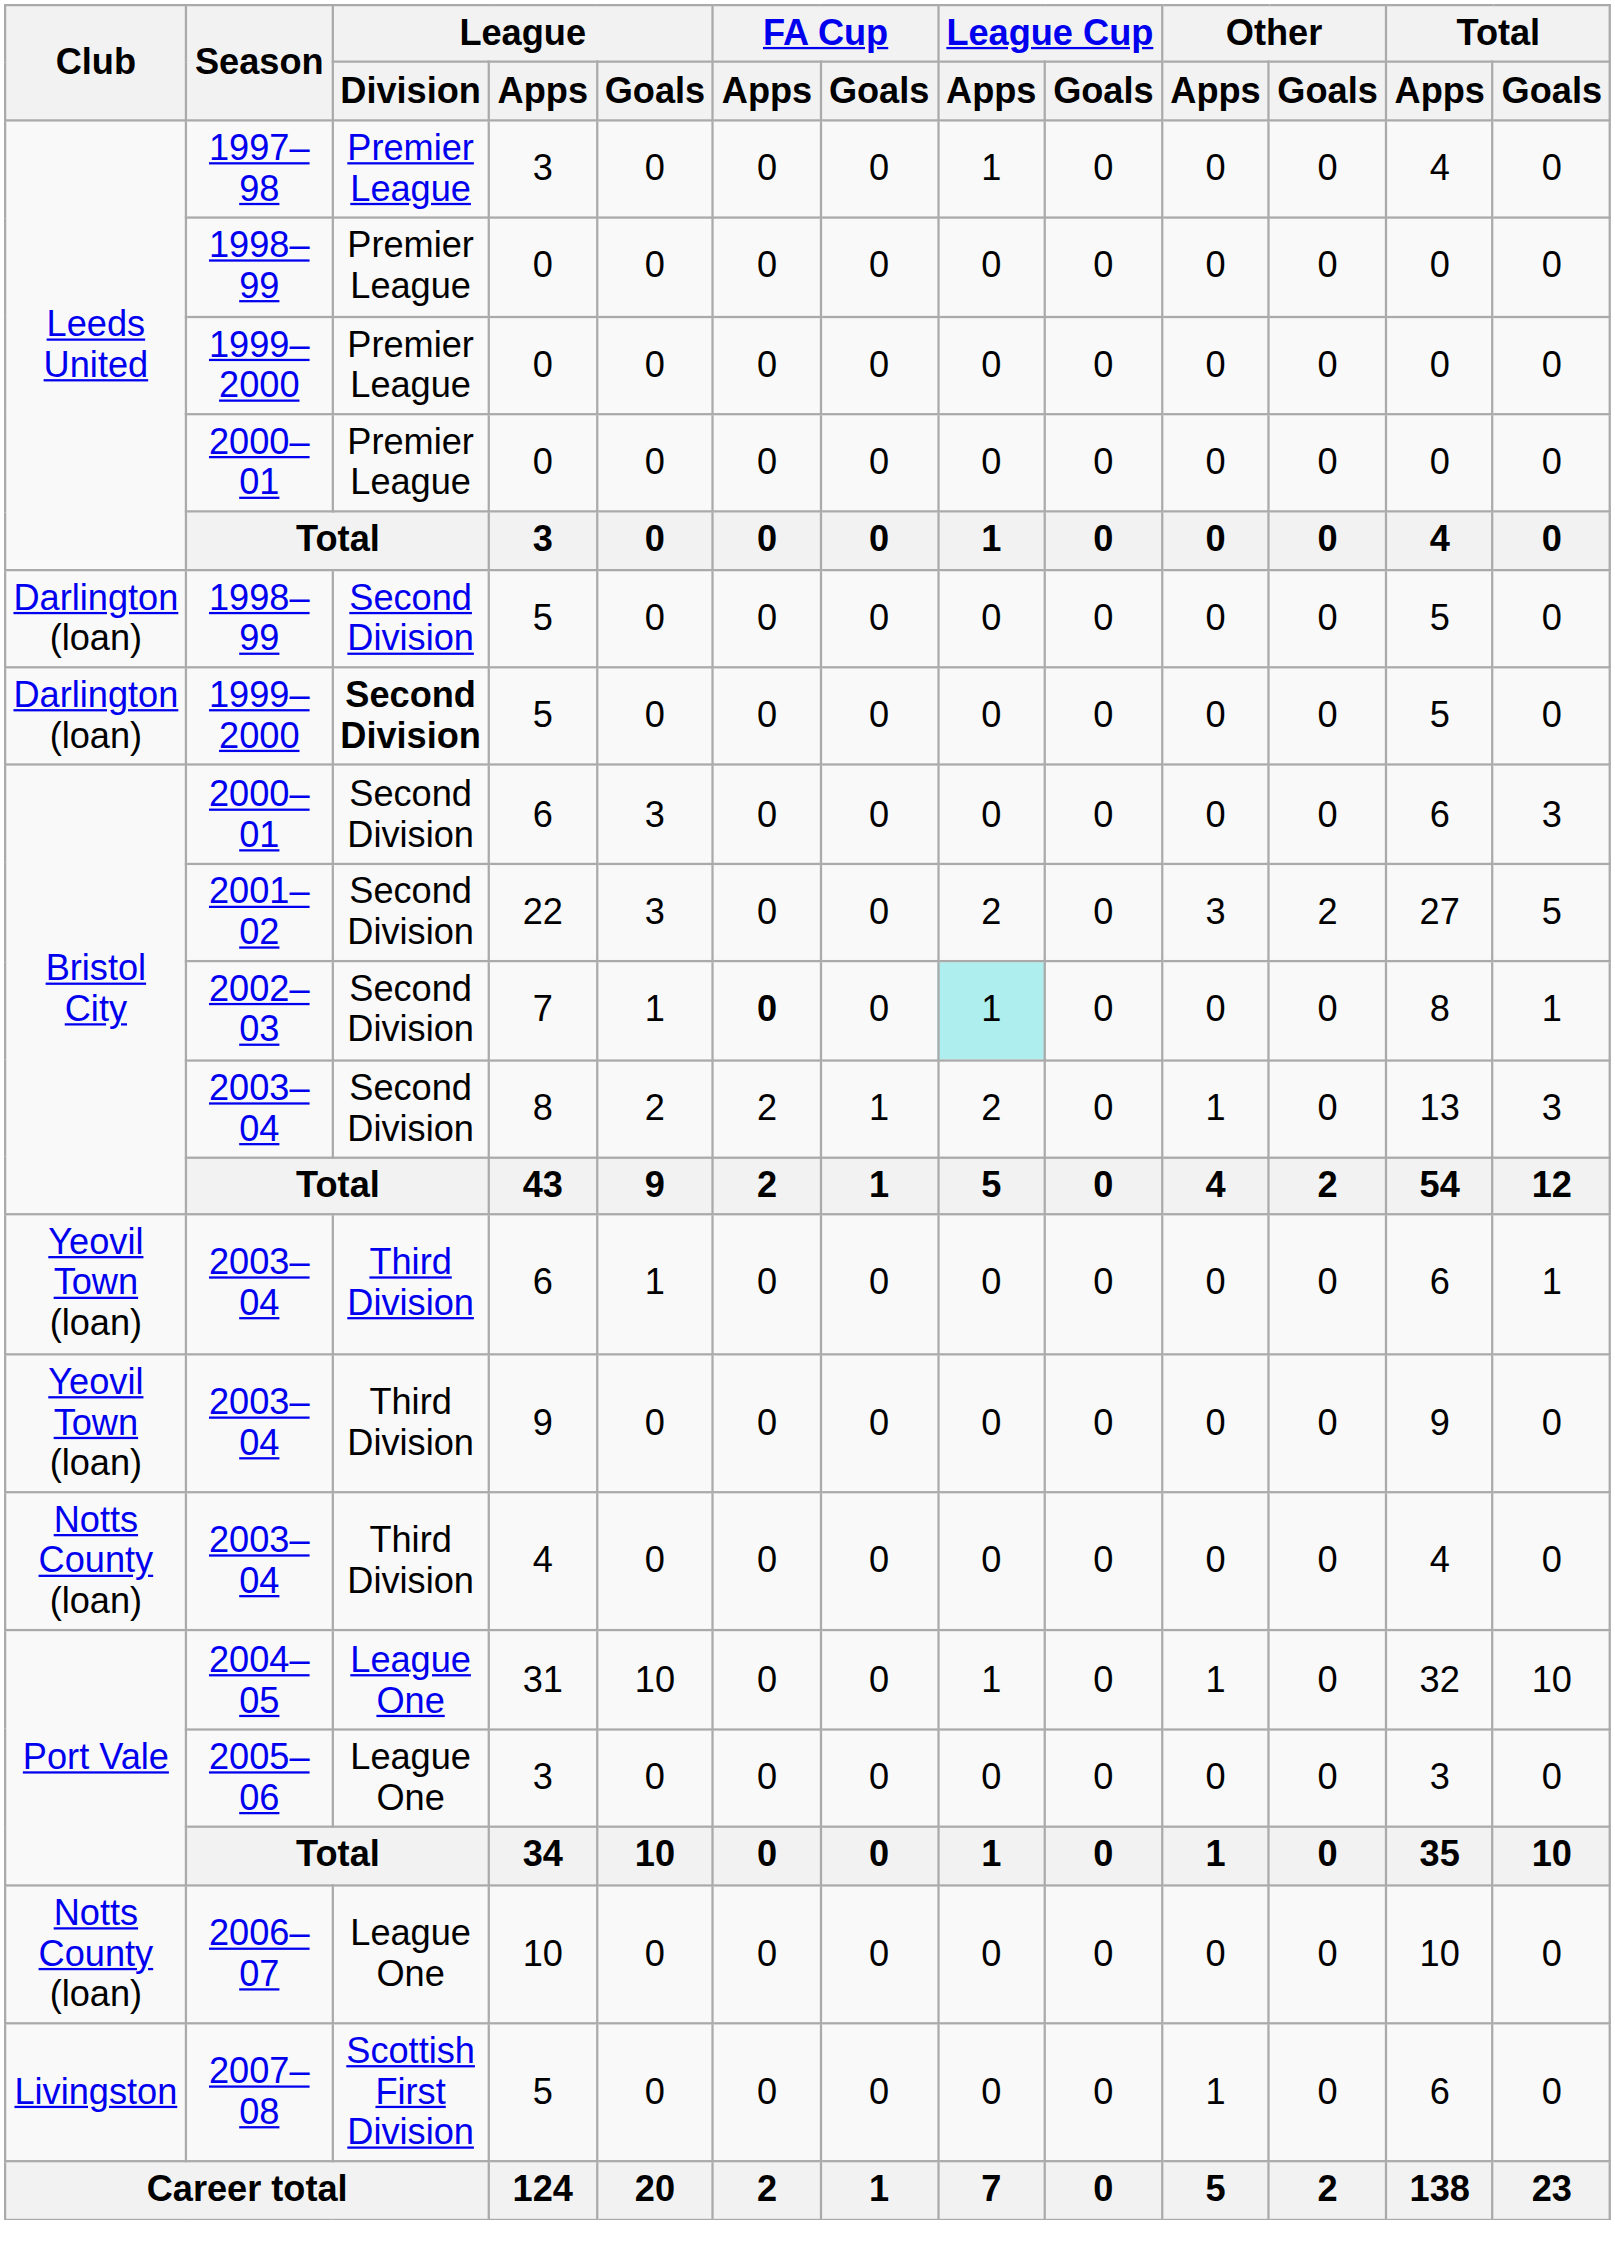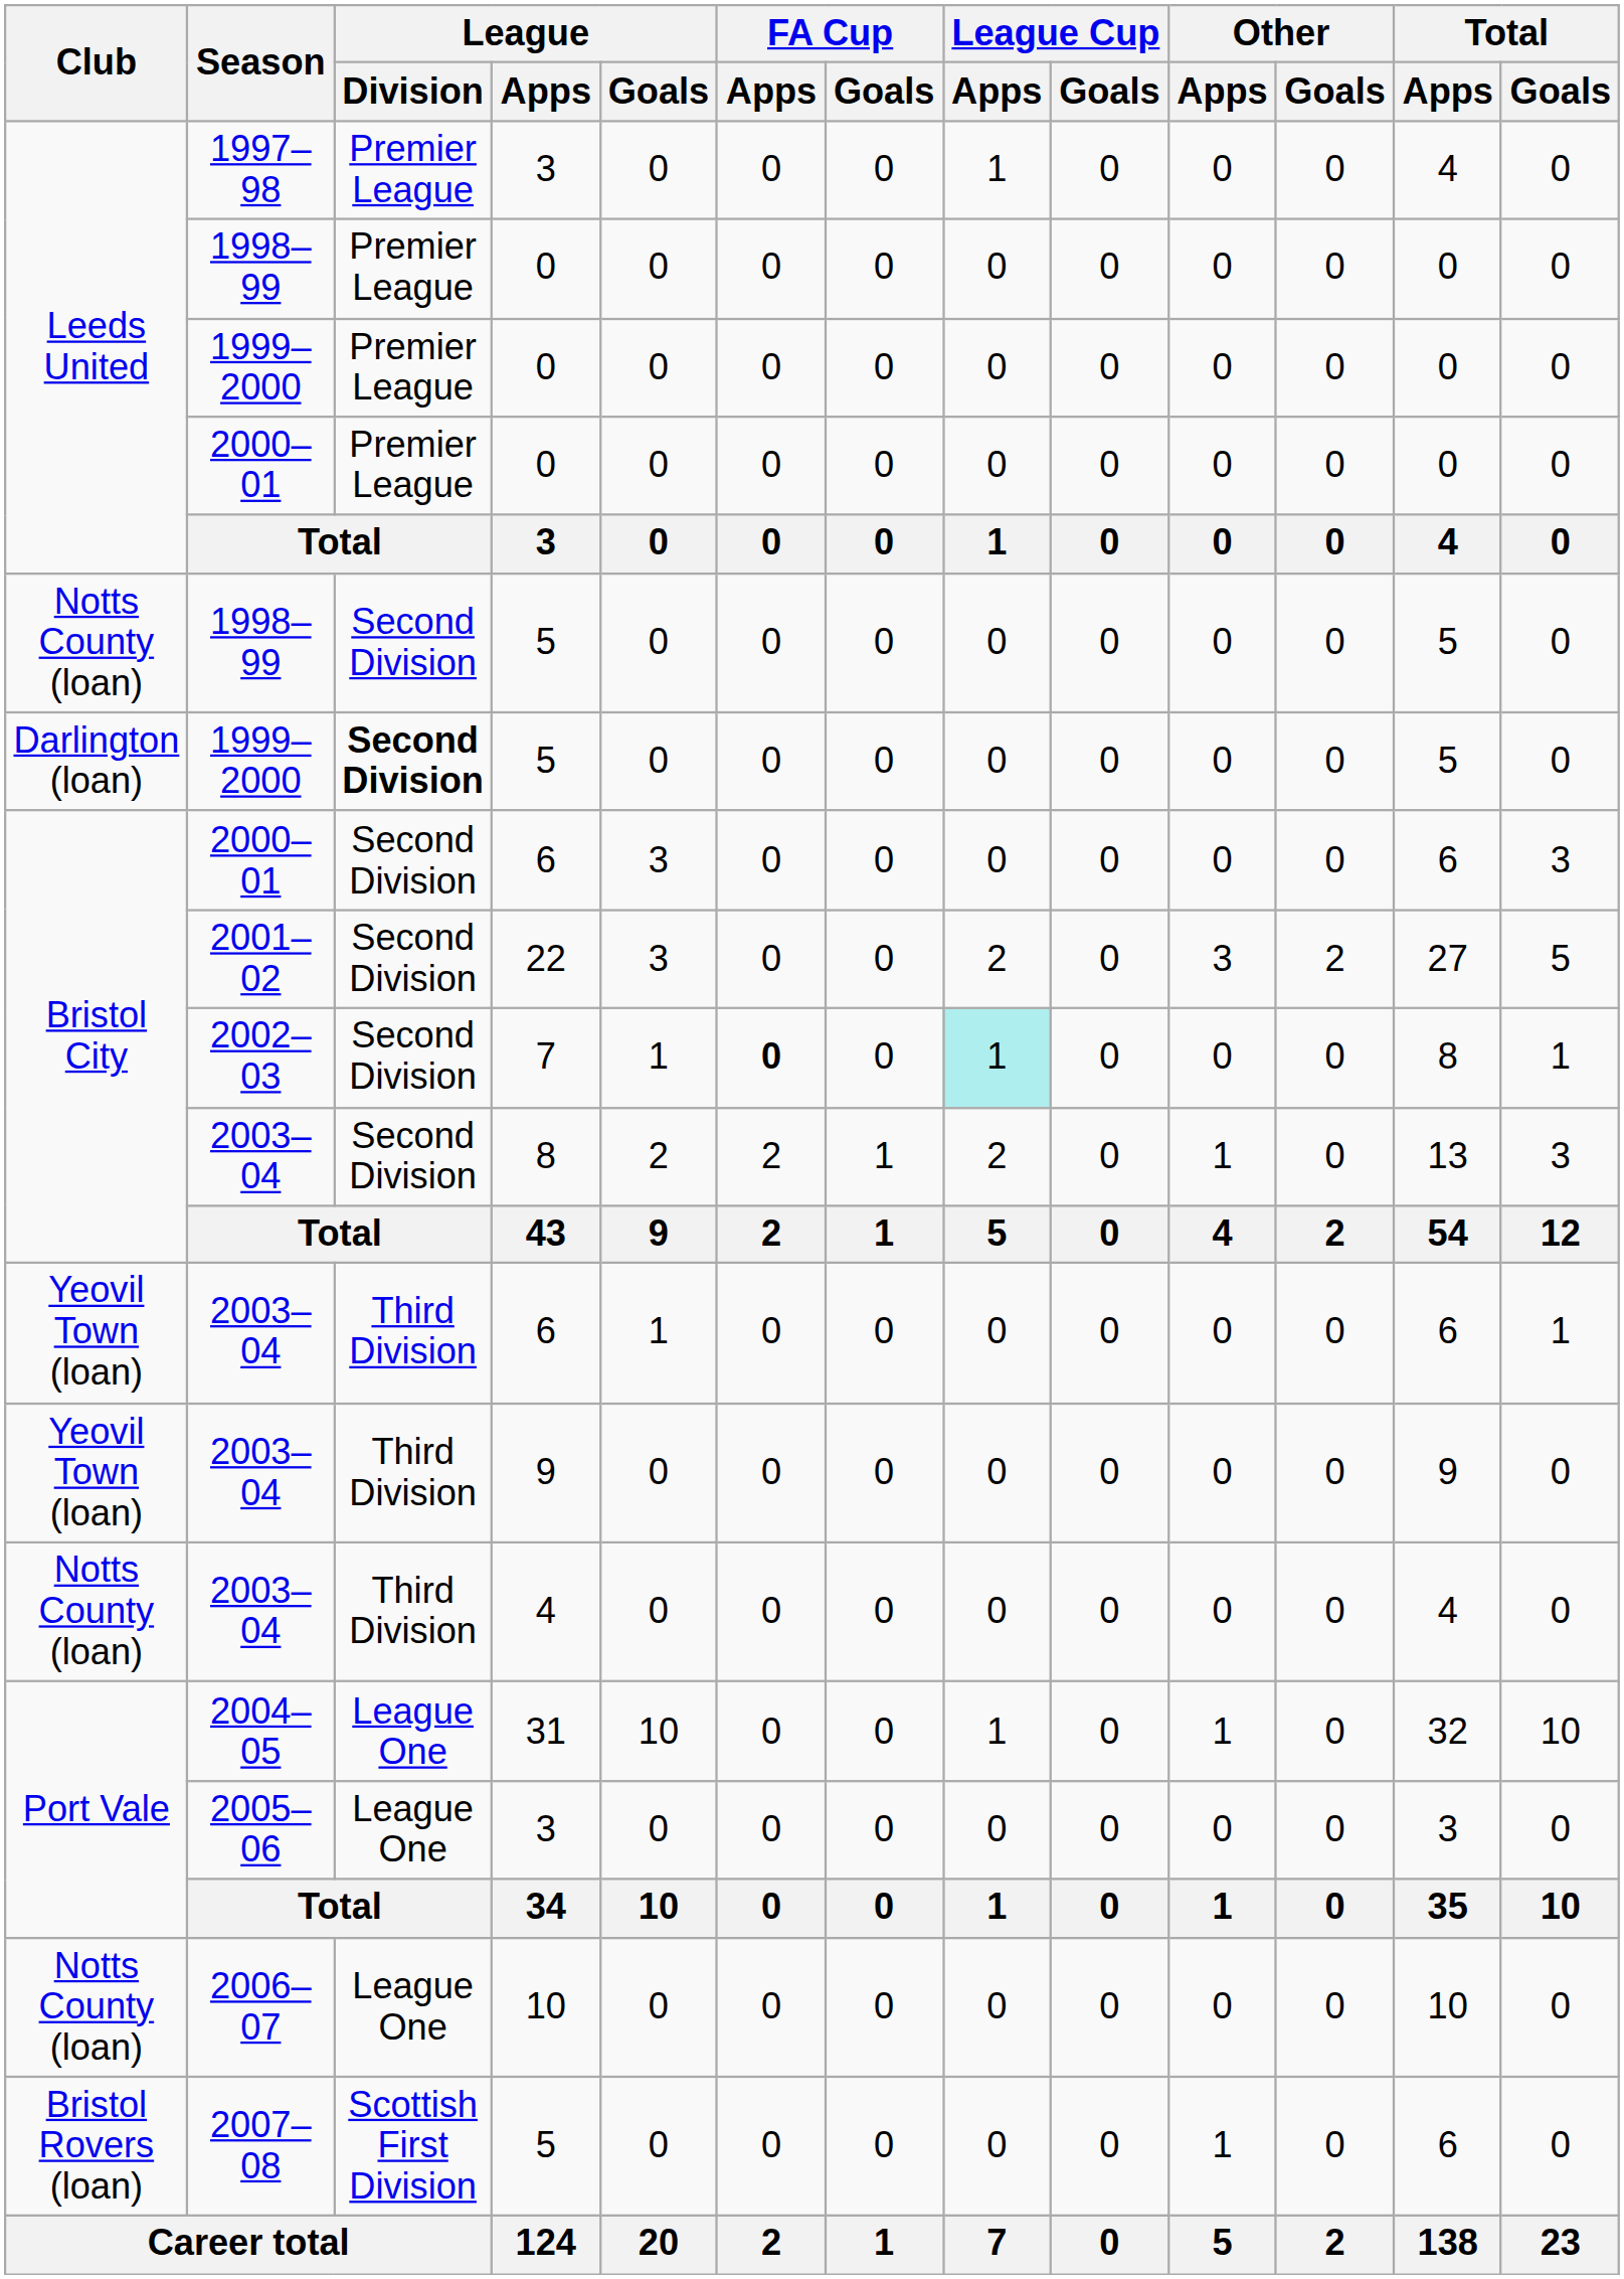 <table class="wikitable" style="text-align:center">
 <tr>
 <th rowspan="2">Club</th>
 <th rowspan="2">Season</th>
 <th colspan="3">League</th>
 <th colspan="2"><a href='#'>FA Cup</a></th>
 <th colspan="2"><a href='#'>League Cup</a></th>
 <th colspan="2">Other</th>
 <th colspan="2">Total</th>
 </tr>
 <tr>
 <th>Division</th>
 <th>Apps</th>
 <th>Goals</th>
 <th>Apps</th>
 <th>Goals</th>
 <th>Apps</th>
 <th>Goals</th>
 <th>Apps</th>
 <th>Goals</th>
 <th>Apps</th>
 <th>Goals</th>
 </tr>
 <tr>
 <td rowspan="5"><a href='#'>Leeds United</a></td>
 <td><a href='#'>1997–98</a></td>
 <td><a href='#'>Premier League</a></td>
 <td>3</td>
 <td>0</td>
 <td>0</td>
 <td>0</td>
 <td>1</td>
 <td>0</td>
 <td>0</td>
 <td>0</td>
 <td>4</td>
 <td>0</td>
 </tr>
 <tr>
 <td><a href='#'>1998–99</a></td>
 <td>Premier League</td>
 <td>0</td>
 <td>0</td>
 <td>0</td>
 <td>0</td>
 <td>0</td>
 <td>0</td>
 <td>0</td>
 <td>0</td>
 <td>0</td>
 <td>0</td>
 </tr>
 <tr>
 <td><a href='#'>1999–2000</a></td>
 <td>Premier League</td>
 <td>0</td>
 <td>0</td>
 <td>0</td>
 <td>0</td>
 <td>0</td>
 <td>0</td>
 <td>0</td>
 <td>0</td>
 <td>0</td>
 <td>0</td>
 </tr>
 <tr>
 <td><a href='#'>2000–01</a></td>
 <td>Premier League</td>
 <td>0</td>
 <td>0</td>
 <td>0</td>
 <td>0</td>
 <td>0</td>
 <td>0</td>
 <td>0</td>
 <td>0</td>
 <td>0</td>
 <td>0</td>
 </tr>
 <tr>
 <th colspan="2">Total</th>
 <th>3</th>
 <th>0</th>
 <th>0</th>
 <th>0</th>
 <th>1</th>
 <th>0</th>
 <th>0</th>
 <th>0</th>
 <th>4</th>
 <th>0</th>
 </tr>
 <tr>
-<td><a href='#'>Darlington</a> (loan)</td>
+<td><a href='#'>Notts County</a> (loan)</td>
 <td><a href='#'>1998–99</a></td>
 <td><a href='#'>Second Division</a></td>
 <td>5</td>
 <td>0</td>
 <td>0</td>
 <td>0</td>
 <td>0</td>
 <td>0</td>
 <td>0</td>
 <td>0</td>
 <td>5</td>
 <td>0</td>
 </tr>
 <tr>
 <td><a href='#'>Darlington</a> (loan)</td>
 <td><a href='#'>1999–2000</a></td>
 <td><strong>Second Division</strong></td>
 <td>5</td>
 <td>0</td>
 <td>0</td>
 <td>0</td>
 <td>0</td>
 <td>0</td>
 <td>0</td>
 <td>0</td>
 <td>5</td>
 <td>0</td>
 </tr>
 <tr>
 <td rowspan="5"><a href='#'>Bristol City</a></td>
 <td><a href='#'>2000–01</a></td>
 <td>Second Division</td>
 <td>6</td>
 <td>3</td>
 <td>0</td>
 <td>0</td>
 <td>0</td>
 <td>0</td>
 <td>0</td>
 <td>0</td>
 <td>6</td>
 <td>3</td>
 </tr>
 <tr>
 <td><a href='#'>2001–02</a></td>
 <td>Second Division</td>
 <td>22</td>
 <td>3</td>
 <td>0</td>
 <td>0</td>
 <td>2</td>
 <td>0</td>
 <td>3</td>
 <td>2</td>
 <td>27</td>
 <td>5</td>
 </tr>
 <tr>
 <td><a href='#'>2002–03</a></td>
 <td>Second Division</td>
 <td>7</td>
 <td>1</td>
 <td><strong>0</strong></td>
 <td>0</td>
 <td style="background: paleturquoise;">1</td>
 <td>0</td>
 <td>0</td>
 <td>0</td>
 <td>8</td>
 <td>1</td>
 </tr>
 <tr>
 <td><a href='#'>2003–04</a></td>
 <td>Second Division</td>
 <td>8</td>
 <td>2</td>
 <td>2</td>
 <td>1</td>
 <td>2</td>
 <td>0</td>
 <td>1</td>
 <td>0</td>
 <td>13</td>
 <td>3</td>
 </tr>
 <tr>
 <th colspan="2">Total</th>
 <th>43</th>
 <th>9</th>
 <th>2</th>
 <th>1</th>
 <th>5</th>
 <th>0</th>
 <th>4</th>
 <th>2</th>
 <th>54</th>
 <th>12</th>
 </tr>
 <tr>
 <td><a href='#'>Yeovil Town</a> (loan)</td>
 <td><a href='#'>2003–04</a></td>
 <td><a href='#'>Third Division</a></td>
 <td>6</td>
 <td>1</td>
 <td>0</td>
 <td>0</td>
 <td>0</td>
 <td>0</td>
 <td>0</td>
 <td>0</td>
 <td>6</td>
 <td>1</td>
 </tr>
 <tr>
 <td><a href='#'>Yeovil Town</a> (loan)</td>
 <td><a href='#'>2003–04</a></td>
 <td>Third Division</td>
 <td>9</td>
 <td>0</td>
 <td>0</td>
 <td>0</td>
 <td>0</td>
 <td>0</td>
 <td>0</td>
 <td>0</td>
 <td>9</td>
 <td>0</td>
 </tr>
 <tr>
 <td><a href='#'>Notts County</a> (loan)</td>
 <td><a href='#'>2003–04</a></td>
 <td>Third Division</td>
 <td>4</td>
 <td>0</td>
 <td>0</td>
 <td>0</td>
 <td>0</td>
 <td>0</td>
 <td>0</td>
 <td>0</td>
 <td>4</td>
 <td>0</td>
 </tr>
 <tr>
 <td rowspan="3"><a href='#'>Port Vale</a></td>
 <td><a href='#'>2004–05</a></td>
 <td><a href='#'>League One</a></td>
 <td>31</td>
 <td>10</td>
 <td>0</td>
 <td>0</td>
 <td>1</td>
 <td>0</td>
 <td>1</td>
 <td>0</td>
 <td>32</td>
 <td>10</td>
 </tr>
 <tr>
 <td><a href='#'>2005–06</a></td>
 <td>League One</td>
 <td>3</td>
 <td>0</td>
 <td>0</td>
 <td>0</td>
 <td>0</td>
 <td>0</td>
 <td>0</td>
 <td>0</td>
 <td>3</td>
 <td>0</td>
 </tr>
 <tr>
 <th colspan="2">Total</th>
 <th>34</th>
 <th>10</th>
 <th>0</th>
 <th>0</th>
 <th>1</th>
 <th>0</th>
 <th>1</th>
 <th>0</th>
 <th>35</th>
 <th>10</th>
 </tr>
 <tr>
 <td><a href='#'>Notts County</a> (loan)</td>
 <td><a href='#'>2006–07</a></td>
 <td>League One</td>
 <td>10</td>
 <td>0</td>
 <td>0</td>
 <td>0</td>
 <td>0</td>
 <td>0</td>
 <td>0</td>
 <td>0</td>
 <td>10</td>
 <td>0</td>
 </tr>
 <tr>
-<td><a href='#'>Livingston</a></td>
+<td><a href='#'>Bristol Rovers</a> (loan)</td>
 <td><a href='#'>2007–08</a></td>
 <td><a href='#'>Scottish First Division</a></td>
 <td>5</td>
 <td>0</td>
 <td>0</td>
 <td>0</td>
 <td>0</td>
 <td>0</td>
 <td>1</td>
 <td>0</td>
 <td>6</td>
 <td>0</td>
 </tr>
 <tr>
 <th colspan="3">Career total</th>
 <th>124</th>
 <th>20</th>
 <th>2</th>
 <th>1</th>
 <th>7</th>
 <th>0</th>
 <th>5</th>
 <th>2</th>
 <th>138</th>
 <th>23</th>
 </tr>
 </table>
